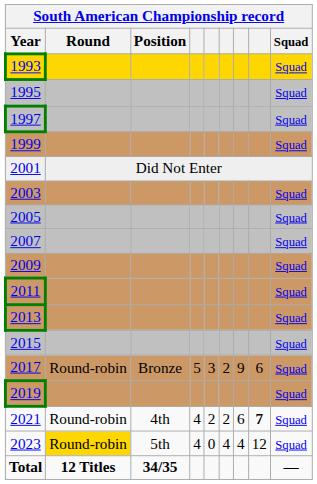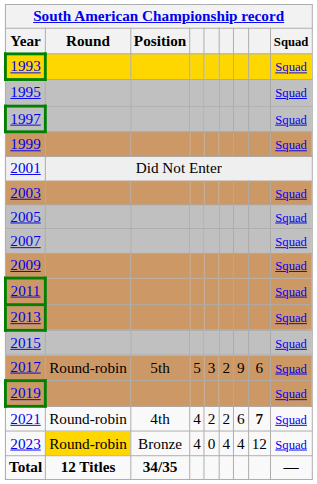 <table class="wikitable" style="text-align: center;">
 <tr>
 <th colspan=9><a href='#'>South American Championship record</a></th>
 </tr>
 <tr>
 <th>Year</th>
 <th>Round</th>
 <th>Position</th>
 <th></th>
 <th></th>
 <th></th>
 <th></th>
 <th></th>
 <th><small>Squad</small></th>
 </tr>
 <tr bgcolor=gold>
 <td style="border: 3px solid green"> <a href='#'>1993</a></td>
 <td></td>
 <td></td>
 <td></td>
 <td></td>
 <td></td>
 <td></td>
 <td></td>
 <td><small><a href='#'>Squad</a></small></td>
 </tr>
 <tr bgcolor=silver>
 <td> <a href='#'>1995</a></td>
 <td></td>
 <td></td>
 <td></td>
 <td></td>
 <td></td>
 <td></td>
 <td></td>
 <td><small><a href='#'>Squad</a></small></td>
 </tr>
 <tr bgcolor=silver>
 <td style="border: 3px solid green"> <a href='#'>1997</a></td>
 <td></td>
 <td></td>
 <td></td>
 <td></td>
 <td></td>
 <td></td>
 <td></td>
 <td><small><a href='#'>Squad</a></small></td>
 </tr>
 <tr bgcolor=cc9966>
 <td> <a href='#'>1999</a></td>
 <td></td>
 <td></td>
 <td></td>
 <td></td>
 <td></td>
 <td></td>
 <td></td>
 <td><small><a href='#'>Squad</a></small></td>
 </tr>
 <tr bgcolor="efefef">
 <td> <a href='#'>2001</a></td>
 <td colspan=8 rowspan=1 align=center>Did Not Enter</td>
 </tr>
 <tr bgcolor=cc9966>
 <td> <a href='#'>2003</a></td>
 <td></td>
 <td></td>
 <td></td>
 <td></td>
 <td></td>
 <td></td>
 <td></td>
 <td><small><a href='#'>Squad</a></small></td>
 </tr>
 <tr bgcolor=silver>
 <td> <a href='#'>2005</a></td>
 <td></td>
 <td></td>
 <td></td>
 <td></td>
 <td></td>
 <td></td>
 <td></td>
 <td><small><a href='#'>Squad</a></small></td>
 </tr>
 <tr bgcolor=silver>
 <td> <a href='#'>2007</a></td>
 <td></td>
 <td></td>
 <td></td>
 <td></td>
 <td></td>
 <td></td>
 <td></td>
 <td><small><a href='#'>Squad</a></small></td>
 </tr>
 <tr bgcolor=cc9966>
 <td> <a href='#'>2009</a></td>
 <td></td>
 <td></td>
 <td></td>
 <td></td>
 <td></td>
 <td></td>
 <td></td>
 <td><small><a href='#'>Squad</a></small></td>
 </tr>
 <tr bgcolor=cc9966>
 <td style="border: 3px solid green"> <a href='#'>2011</a></td>
 <td></td>
 <td></td>
 <td></td>
 <td></td>
 <td></td>
 <td></td>
 <td></td>
 <td><small><a href='#'>Squad</a></small></td>
 </tr>
 <tr bgcolor=cc9966>
 <td style="border: 3px solid green"> <a href='#'>2013</a></td>
 <td></td>
 <td></td>
 <td></td>
 <td></td>
 <td></td>
 <td></td>
 <td></td>
 <td><small><a href='#'>Squad</a></small></td>
 </tr>
 <tr bgcolor=silver>
 <td> <a href='#'>2015</a></td>
 <td></td>
 <td></td>
 <td></td>
 <td></td>
 <td></td>
 <td></td>
 <td></td>
 <td><small><a href='#'>Squad</a></small></td>
 </tr>
 <tr bgcolor=cc9966>
 <td> <a href='#'>2017</a></td>
 <td>Round-robin</td>
-<td>Bronze</td>
+<td>5th</td>
 <td>5</td>
 <td>3</td>
 <td>2</td>
 <td>9</td>
 <td>6</td>
 <td><small><a href='#'>Squad</a></small></td>
 </tr>
 <tr bgcolor=cc9966>
 <td style="border: 3px solid green"> <a href='#'>2019</a></td>
 <td></td>
 <td></td>
 <td></td>
 <td></td>
 <td></td>
 <td></td>
 <td></td>
 <td><small><a href='#'>Squad</a></small></td>
 </tr>
 <tr>
 <td> <a href='#'>2021</a></td>
 <td>Round-robin</td>
 <td>4th</td>
 <td>4</td>
 <td>2</td>
 <td>2</td>
 <td>6</td>
 <td><strong>7</strong></td>
 <td><small><a href='#'>Squad</a></small></td>
 </tr>
 <tr>
 <td> <a href='#'>2023</a></td>
 <td style="background: gold;">Round-robin</td>
-<td>5th</td>
+<td>Bronze</td>
 <td>4</td>
 <td>0</td>
 <td>4</td>
 <td>4</td>
 <td>12</td>
 <td><small><a href='#'>Squad</a></small></td>
 </tr>
 <tr>
 <td><strong>Total</strong></td>
 <td><strong>12 Titles</strong></td>
 <td><strong>34/35</strong></td>
 <td><strong> </strong></td>
 <td><strong> </strong></td>
 <td><strong> </strong></td>
 <td><strong> </strong></td>
 <td><strong> </strong></td>
 <td><strong>—</strong></td>
 </tr>
 </table>
